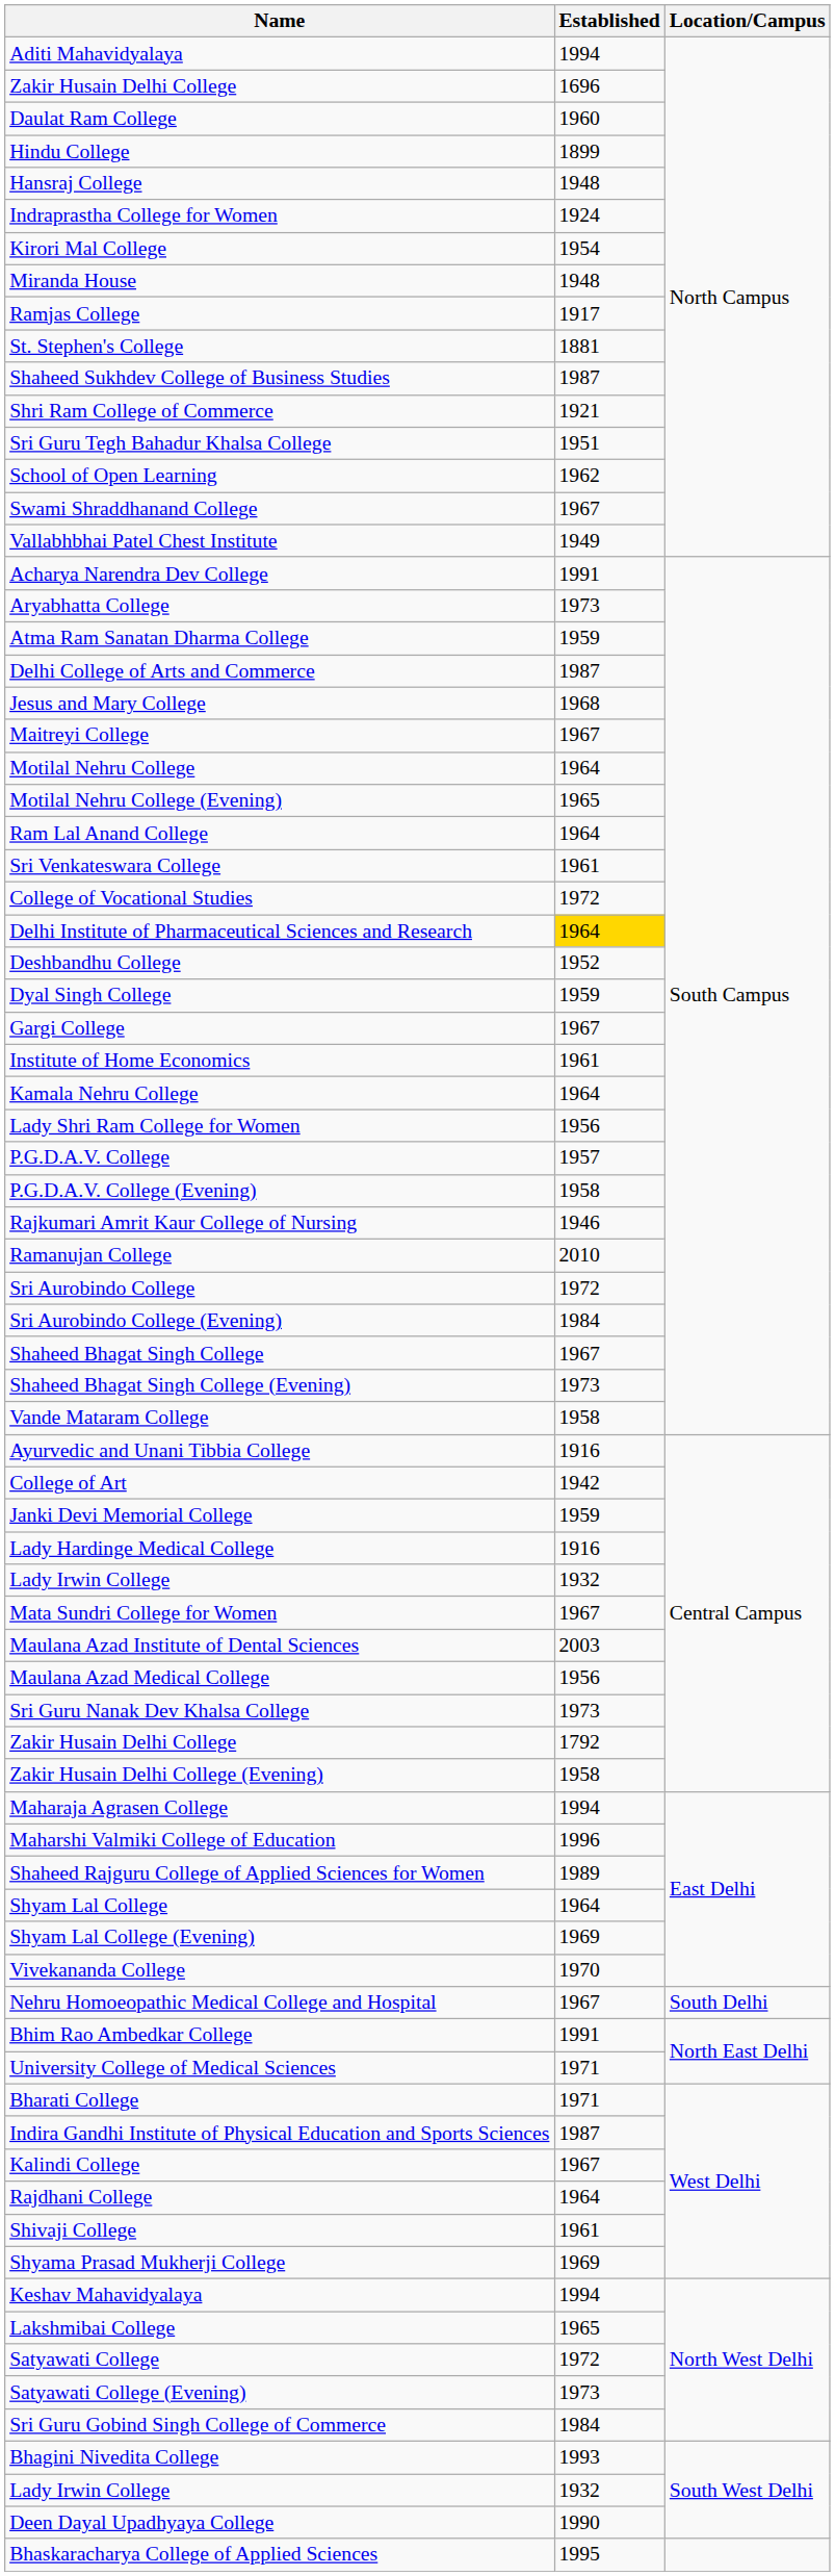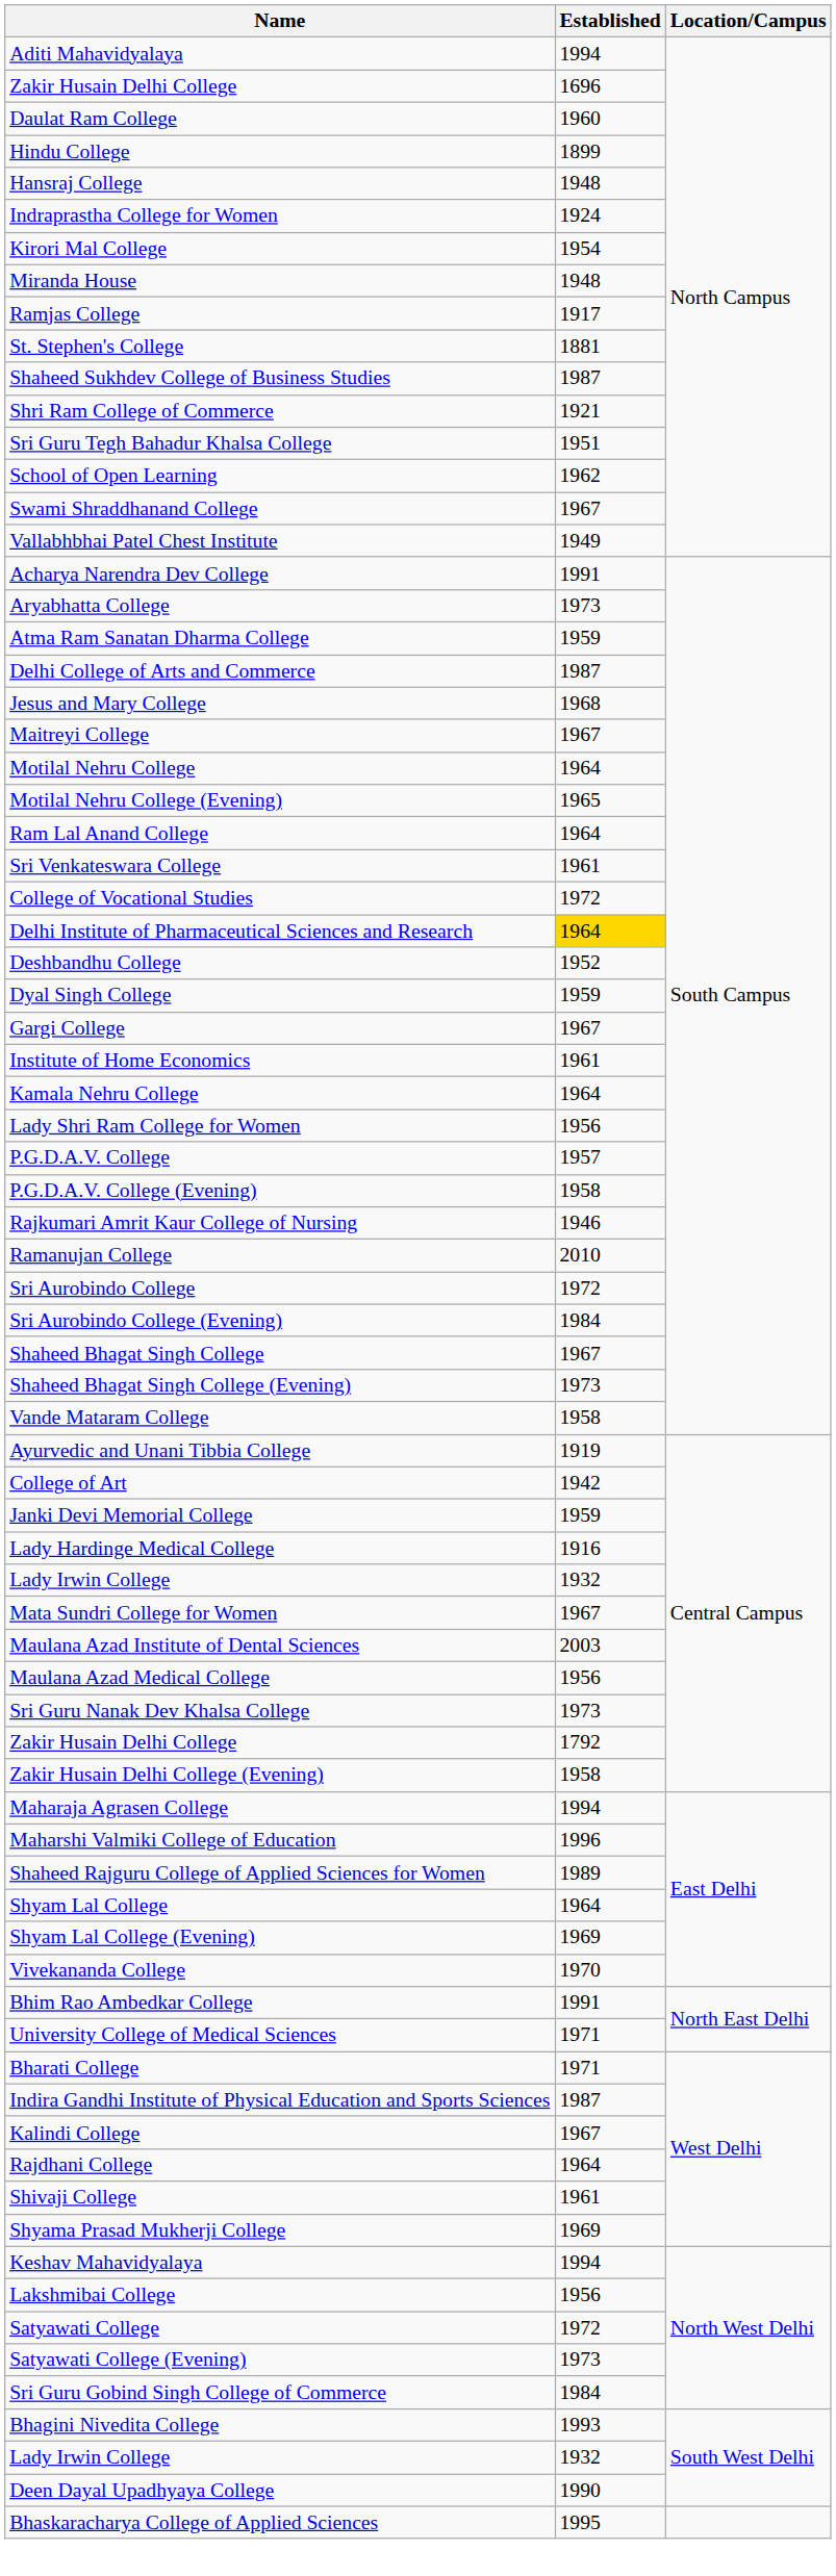 <table class="wikitable sortable" style="">
 <tr>
 <th>Name</th>
 <th>Established</th>
 <th>Location/Campus</th>
 </tr>
 <tr>
 <td><a href='#'>Aditi Mahavidyalaya</a></td>
 <td>1994</td>
 <td rowspan="16">North Campus</td>
 </tr>
 <tr>
 <td><a href='#'>Zakir Husain Delhi College</a></td>
 <td>1696</td>
 </tr>
 <tr>
 <td><a href='#'>Daulat Ram College</a></td>
 <td>1960</td>
 </tr>
 <tr>
 <td><a href='#'>Hindu College</a></td>
 <td>1899</td>
 </tr>
 <tr>
 <td><a href='#'>Hansraj College</a></td>
 <td>1948</td>
 </tr>
 <tr>
 <td><a href='#'>Indraprastha College for Women</a></td>
 <td>1924</td>
 </tr>
 <tr>
 <td><a href='#'>Kirori Mal College</a></td>
 <td>1954</td>
 </tr>
 <tr>
 <td><a href='#'>Miranda House</a></td>
 <td>1948</td>
 </tr>
 <tr>
 <td><a href='#'>Ramjas College</a></td>
 <td>1917</td>
 </tr>
 <tr>
 <td><a href='#'>St. Stephen's College</a></td>
 <td>1881</td>
 </tr>
 <tr>
 <td><a href='#'>Shaheed Sukhdev College of Business Studies</a></td>
 <td>1987</td>
 </tr>
 <tr>
 <td><a href='#'>Shri Ram College of Commerce</a></td>
 <td>1921</td>
 </tr>
 <tr>
 <td><a href='#'>Sri Guru Tegh Bahadur Khalsa College</a></td>
 <td>1951</td>
 </tr>
 <tr>
 <td><a href='#'>School of Open Learning</a></td>
 <td>1962</td>
 </tr>
 <tr>
 <td><a href='#'>Swami Shraddhanand College</a></td>
 <td>1967</td>
 </tr>
 <tr>
 <td><a href='#'>Vallabhbhai Patel Chest Institute</a></td>
 <td>1949</td>
 </tr>
 <tr>
 <td><a href='#'>Acharya Narendra Dev College</a></td>
 <td>1991</td>
 <td rowspan="27">South Campus</td>
 </tr>
 <tr>
 <td><a href='#'>Aryabhatta College</a></td>
 <td>1973</td>
 </tr>
 <tr>
 <td><a href='#'>Atma Ram Sanatan Dharma College</a></td>
 <td>1959</td>
 </tr>
 <tr>
 <td><a href='#'>Delhi College of Arts and Commerce</a></td>
 <td>1987</td>
 </tr>
 <tr>
 <td><a href='#'>Jesus and Mary College</a></td>
 <td>1968</td>
 </tr>
 <tr>
 <td><a href='#'>Maitreyi College</a></td>
 <td>1967</td>
 </tr>
 <tr>
 <td><a href='#'>Motilal Nehru College</a></td>
 <td>1964</td>
 </tr>
 <tr>
 <td><a href='#'>Motilal Nehru College (Evening)</a></td>
 <td>1965</td>
 </tr>
 <tr>
 <td><a href='#'>Ram Lal Anand College</a></td>
 <td>1964</td>
 </tr>
 <tr>
 <td><a href='#'>Sri Venkateswara College</a></td>
 <td>1961</td>
 </tr>
 <tr>
 <td><a href='#'>College of Vocational Studies</a></td>
 <td>1972</td>
 </tr>
 <tr>
 <td><a href='#'>Delhi Institute of Pharmaceutical Sciences and Research</a></td>
 <td style="background: gold;">1964</td>
 </tr>
 <tr>
 <td><a href='#'>Deshbandhu College</a></td>
 <td>1952</td>
 </tr>
 <tr>
 <td><a href='#'>Dyal Singh College</a></td>
 <td>1959</td>
 </tr>
 <tr>
 <td><a href='#'>Gargi College</a></td>
 <td>1967</td>
 </tr>
 <tr>
 <td><a href='#'>Institute of Home Economics</a></td>
 <td>1961</td>
 </tr>
 <tr>
 <td><a href='#'>Kamala Nehru College</a></td>
 <td>1964</td>
 </tr>
 <tr>
 <td><a href='#'>Lady Shri Ram College for Women</a></td>
 <td>1956</td>
 </tr>
 <tr>
 <td><a href='#'>P.G.D.A.V. College</a></td>
 <td>1957</td>
 </tr>
 <tr>
 <td><a href='#'>P.G.D.A.V. College (Evening)</a></td>
 <td>1958</td>
 </tr>
 <tr>
 <td><a href='#'>Rajkumari Amrit Kaur College of Nursing</a>  </td>
 <td>1946</td>
 </tr>
 <tr>
 <td><a href='#'>Ramanujan College</a></td>
 <td>2010</td>
 </tr>
 <tr>
 <td><a href='#'>Sri Aurobindo College</a></td>
 <td>1972</td>
 </tr>
 <tr>
 <td><a href='#'>Sri Aurobindo College (Evening)</a></td>
 <td>1984</td>
 </tr>
 <tr>
 <td><a href='#'>Shaheed Bhagat Singh College</a></td>
 <td>1967</td>
 </tr>
 <tr>
 <td><a href='#'>Shaheed Bhagat Singh College (Evening)</a></td>
 <td>1973</td>
 </tr>
 <tr>
 <td><a href='#'>Vande Mataram College</a></td>
 <td>1958</td>
 </tr>
 <tr>
 <td><a href='#'>Ayurvedic and Unani Tibbia College</a></td>
-<td>1916</td>
+<td>1919</td>
 <td rowspan="11">Central Campus</td>
 </tr>
 <tr>
 <td><a href='#'>College of Art</a></td>
 <td>1942</td>
 </tr>
 <tr>
 <td><a href='#'>Janki Devi Memorial College</a></td>
 <td>1959</td>
 </tr>
 <tr>
 <td><a href='#'>Lady Hardinge Medical College</a></td>
 <td>1916</td>
 </tr>
 <tr>
 <td><a href='#'>Lady Irwin College</a></td>
 <td>1932</td>
 </tr>
 <tr>
 <td><a href='#'>Mata Sundri College for Women</a></td>
 <td>1967</td>
 </tr>
 <tr>
 <td><a href='#'>Maulana Azad Institute of Dental Sciences</a></td>
 <td>2003</td>
 </tr>
 <tr>
 <td><a href='#'>Maulana Azad Medical College</a></td>
 <td>1956</td>
 </tr>
 <tr>
 <td><a href='#'>Sri Guru Nanak Dev Khalsa College</a></td>
 <td>1973</td>
 </tr>
 <tr>
 <td><a href='#'>Zakir Husain Delhi College</a></td>
 <td>1792</td>
 </tr>
 <tr>
 <td><a href='#'>Zakir Husain Delhi College (Evening)</a></td>
 <td>1958</td>
 </tr>
 <tr>
 <td><a href='#'>Maharaja Agrasen College</a></td>
 <td>1994</td>
 <td rowspan="6"><a href='#'>East Delhi</a></td>
 </tr>
 <tr>
 <td><a href='#'>Maharshi Valmiki College of Education</a></td>
 <td>1996</td>
 </tr>
 <tr>
 <td><a href='#'>Shaheed Rajguru College of Applied Sciences for Women</a></td>
 <td>1989</td>
 </tr>
 <tr>
 <td><a href='#'>Shyam Lal College</a></td>
 <td>1964</td>
 </tr>
 <tr>
 <td><a href='#'>Shyam Lal College (Evening)</a></td>
 <td>1969</td>
 </tr>
 <tr>
 <td><a href='#'>Vivekananda College</a></td>
 <td>1970</td>
 </tr>
 <tr>
-<td><a href='#'>Nehru Homoeopathic Medical College and Hospital</a></td>
-<td>1967</td>
-<td><a href='#'>South Delhi</a></td>
-</tr>
-<tr>
 <td><a href='#'>Bhim Rao Ambedkar College</a></td>
 <td>1991</td>
 <td rowspan="2"><a href='#'>North East Delhi</a></td>
 </tr>
 <tr>
 <td><a href='#'>University College of Medical Sciences</a></td>
 <td>1971</td>
 </tr>
 <tr>
 <td><a href='#'>Bharati College</a></td>
 <td>1971</td>
 <td rowspan="6"><a href='#'>West Delhi</a></td>
 </tr>
 <tr>
 <td><a href='#'>Indira Gandhi Institute of Physical Education and Sports Sciences</a></td>
 <td>1987</td>
 </tr>
 <tr>
 <td><a href='#'>Kalindi College</a></td>
 <td>1967</td>
 </tr>
 <tr>
 <td><a href='#'>Rajdhani College</a></td>
 <td>1964</td>
 </tr>
 <tr>
 <td><a href='#'>Shivaji College</a></td>
 <td>1961</td>
 </tr>
 <tr>
 <td><a href='#'>Shyama Prasad Mukherji College</a></td>
 <td>1969</td>
 </tr>
 <tr>
 <td><a href='#'>Keshav Mahavidyalaya</a></td>
 <td>1994</td>
 <td rowspan="5"><a href='#'>North West Delhi</a></td>
 </tr>
 <tr>
 <td><a href='#'>Lakshmibai College</a></td>
-<td>1965</td>
+<td>1956</td>
 </tr>
 <tr>
 <td><a href='#'>Satyawati College</a></td>
 <td>1972</td>
 </tr>
 <tr>
 <td><a href='#'>Satyawati College (Evening)</a></td>
 <td>1973</td>
 </tr>
 <tr>
 <td><a href='#'>Sri Guru Gobind Singh College of Commerce</a></td>
 <td>1984</td>
 </tr>
 <tr>
 <td><a href='#'>Bhagini Nivedita College</a></td>
 <td>1993</td>
 <td rowspan="3"><a href='#'>South West Delhi</a></td>
 </tr>
 <tr>
 <td><a href='#'>Lady Irwin College</a></td>
 <td>1932</td>
 </tr>
 <tr>
 <td><a href='#'>Deen Dayal Upadhyaya College</a></td>
 <td>1990</td>
 </tr>
 <tr>
 <td><a href='#'>Bhaskaracharya College of Applied Sciences</a></td>
 <td>1995</td>
 </tr>
 </table>
